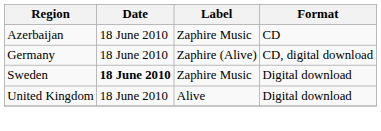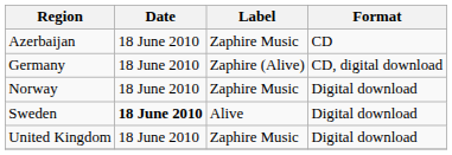 <table class="wikitable">
 <tr>
 <th>Region</th>
 <th>Date</th>
 <th>Label</th>
 <th>Format</th>
 </tr>
 <tr>
 <td>Azerbaijan</td>
 <td>18 June 2010</td>
 <td>Zaphire Music</td>
 <td>CD</td>
 </tr>
 <tr>
 <td>Germany</td>
 <td>18 June 2010</td>
 <td>Zaphire (Alive)</td>
 <td>CD, digital download</td>
 </tr>
 <tr>
+<td>Norway</td>
+<td>18 June 2010</td>
+<td>Zaphire Music</td>
+<td>Digital download</td>
+</tr>
+<tr>
 <td>Sweden</td>
 <td><strong>18 June 2010</strong></td>
-<td>Zaphire Music</td>
+<td>Alive</td>
 <td>Digital download</td>
 </tr>
 <tr>
 <td>United Kingdom</td>
 <td>18 June 2010</td>
-<td>Alive</td>
+<td>Zaphire Music</td>
 <td>Digital download</td>
 </tr>
 <tr>
 </tr>
 </table>
